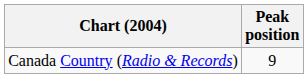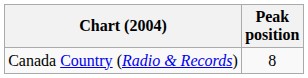 <table class="wikitable sortable">
 <tr>
 <th align="left">Chart (2004)</th>
 <th align="center">Peak<br>position</th>
 </tr>
 <tr>
 <td align="left">Canada <a href='#'>Country</a> (<em><a href='#'>Radio & Records</a></em>)</td>
-<td align="center">9</td>
+<td align="center">8</td>
 </tr>
 <tr>
 </tr>
 <tr>
 </tr>
 </table>
